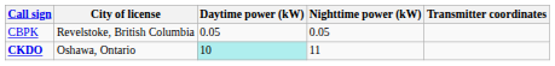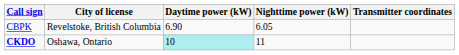 <table class="wikitable sortable">
 <tr>
 <th><a href='#'>Call sign</a></th>
 <th>City of license</th>
 <th>Daytime power (kW)</th>
 <th>Nighttime power (kW)</th>
 <th>Transmitter coordinates</th>
 </tr>
 <tr>
 <td><a href='#'>CBPK</a></td>
 <td>Revelstoke, British Columbia</td>
-<td>0.05</td>
-<td>0.05</td>
+<td>6.90</td>
+<td>6.05</td>
 <td></td>
 </tr>
 <tr>
 <td><strong><a href='#'>CKDO</a></strong></td>
 <td>Oshawa, Ontario</td>
 <td style="background: paleturquoise;">10</td>
 <td>11</td>
 <td></td>
 </tr>
 </table>
